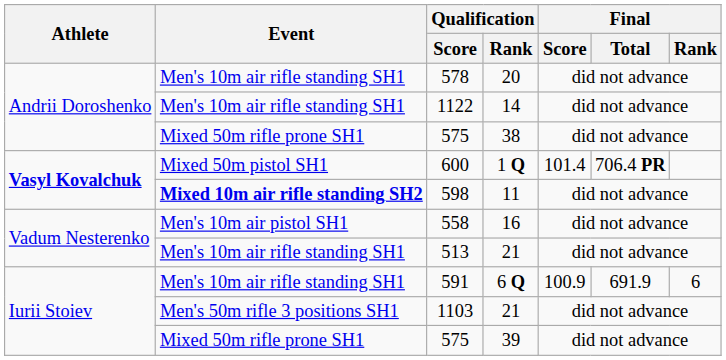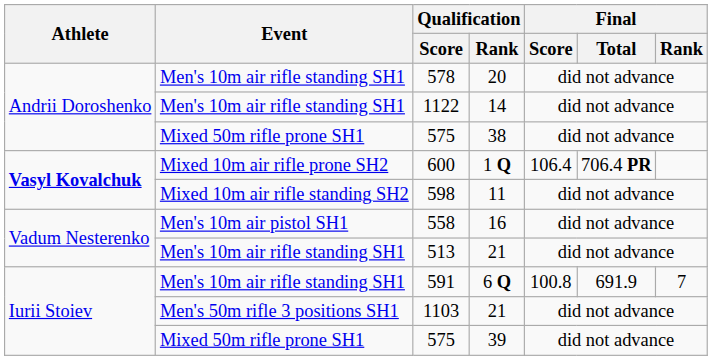 <table class=wikitable>
 <tr>
 <th rowspan="2">Athlete</th>
 <th rowspan="2">Event</th>
 <th colspan="2">Qualification</th>
 <th colspan="3">Final</th>
 </tr>
 <tr>
 <th>Score</th>
 <th>Rank</th>
 <th>Score</th>
 <th>Total</th>
 <th>Rank</th>
 </tr>
 <tr>
 <td rowspan="3"><a href='#'>Andrii Doroshenko</a></td>
 <td><a href='#'>Men's 10m air rifle standing SH1</a></td>
 <td align=center>578</td>
 <td align=center>20</td>
 <td align=center colspan="3">did not advance</td>
 </tr>
 <tr>
 <td><a href='#'>Men's 10m air rifle standing SH1</a></td>
 <td align=center>1122</td>
 <td align=center>14</td>
 <td align=center colspan="3">did not advance</td>
 </tr>
 <tr>
 <td><a href='#'>Mixed 50m rifle prone SH1</a></td>
 <td align=center>575</td>
 <td align=center>38</td>
 <td align=center colspan="3">did not advance</td>
 </tr>
 <tr>
 <td rowspan="2"><strong><a href='#'>Vasyl Kovalchuk</a></strong></td>
-<td><a href='#'>Mixed 50m pistol SH1</a></td>
+<td><a href='#'>Mixed 10m air rifle prone SH2</a></td>
 <td align=center>600</td>
 <td align=center>1 <strong>Q</strong></td>
-<td align=center>101.4</td>
+<td align=center>106.4</td>
 <td align=center>706.4 <strong>PR</strong></td>
 <td align=center></td>
 </tr>
 <tr>
-<td><strong><a href='#'>Mixed 10m air rifle standing SH2</a></strong></td>
+<td><a href='#'>Mixed 10m air rifle standing SH2</a></td>
 <td align=center>598</td>
 <td align=center>11</td>
 <td align=center colspan="3">did not advance</td>
 </tr>
 <tr>
 <td rowspan="2"><a href='#'>Vadum Nesterenko</a></td>
 <td><a href='#'>Men's 10m air pistol SH1</a></td>
 <td align=center>558</td>
 <td align=center>16</td>
 <td align=center colspan="3">did not advance</td>
 </tr>
 <tr>
 <td><a href='#'>Men's 10m air rifle standing SH1</a></td>
 <td align=center>513</td>
 <td align=center>21</td>
 <td align=center colspan="3">did not advance</td>
 </tr>
 <tr>
 <td rowspan="3"><a href='#'>Iurii Stoiev</a></td>
 <td><a href='#'>Men's 10m air rifle standing SH1</a></td>
 <td align=center>591</td>
 <td align=center>6 <strong>Q</strong></td>
-<td align=center>100.9</td>
+<td align=center>100.8</td>
 <td align=center>691.9</td>
-<td align=center>6</td>
+<td align=center>7</td>
 </tr>
 <tr>
 <td><a href='#'>Men's 50m rifle 3 positions SH1</a></td>
 <td align=center>1103</td>
 <td align=center>21</td>
 <td align=center colspan="3">did not advance</td>
 </tr>
 <tr>
 <td><a href='#'>Mixed 50m rifle prone SH1</a></td>
 <td align=center>575</td>
 <td align=center>39</td>
 <td align=center colspan="3">did not advance</td>
 </tr>
 </table>
